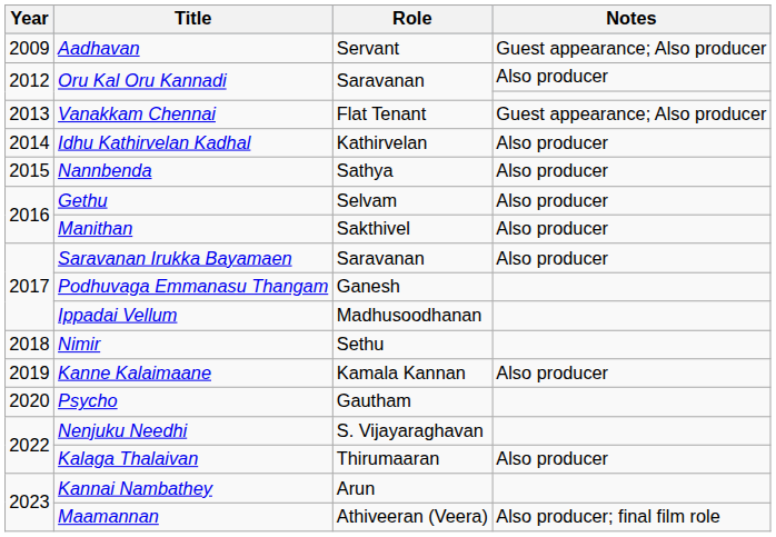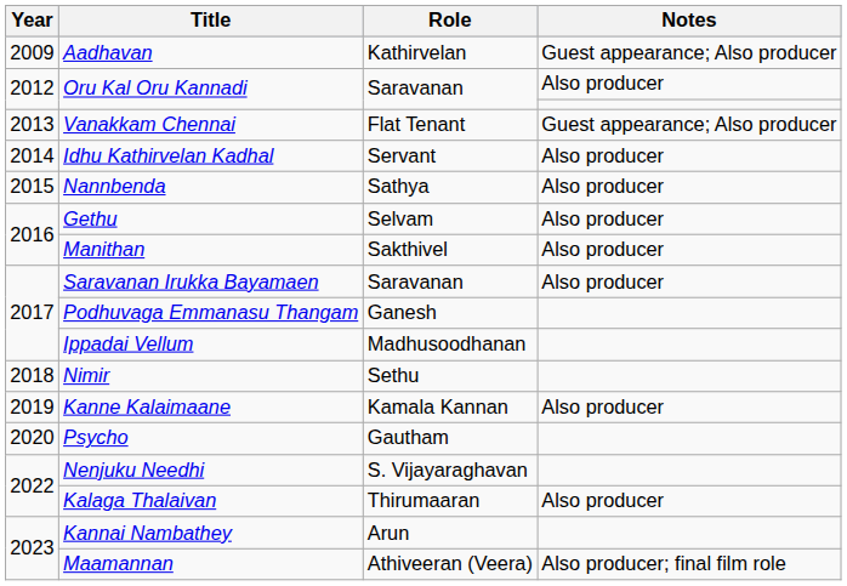 <table class="wikitable sortable">
 <tr style="background:LightSteelBlue; text-align:center;">
 <th scope="col">Year</th>
 <th scope="col">Title</th>
 <th scope="col">Role</th>
 <th scope="col" class="unsortable">Notes</th>
 </tr>
 <tr>
 <td>2009</td>
 <td><em><a href='#'>Aadhavan</a></em></td>
-<td>Servant</td>
+<td>Kathirvelan</td>
 <td>Guest appearance; Also producer</td>
 </tr>
 <tr>
 <td rowspan="2">2012</td>
 <td rowspan="2"><em><a href='#'>Oru Kal Oru Kannadi</a></em></td>
 <td rowspan="2">Saravanan</td>
 <td>Also producer</td>
 </tr>
 <tr>
 <td></td>
 </tr>
 <tr>
 <td>2013</td>
 <td><em><a href='#'>Vanakkam Chennai</a></em></td>
 <td>Flat Tenant</td>
 <td>Guest appearance; Also producer</td>
 </tr>
 <tr>
 <td>2014</td>
 <td><em><a href='#'>Idhu Kathirvelan Kadhal</a></em></td>
-<td>Kathirvelan</td>
+<td>Servant</td>
 <td>Also producer</td>
 </tr>
 <tr>
 <td>2015</td>
 <td><em><a href='#'>Nannbenda</a></em></td>
 <td>Sathya</td>
 <td>Also producer</td>
 </tr>
 <tr>
 <td rowspan=2>2016</td>
 <td><em><a href='#'>Gethu</a></em></td>
 <td>Selvam</td>
 <td>Also producer</td>
 </tr>
 <tr>
 <td><em><a href='#'>Manithan</a></em></td>
 <td>Sakthivel</td>
 <td>Also producer</td>
 </tr>
 <tr>
 <td rowspan=3>2017</td>
 <td><em><a href='#'>Saravanan Irukka Bayamaen</a></em></td>
 <td>Saravanan</td>
 <td>Also producer</td>
 </tr>
 <tr>
 <td><em><a href='#'>Podhuvaga Emmanasu Thangam</a></em></td>
 <td>Ganesh</td>
 <td></td>
 </tr>
 <tr>
 <td><em><a href='#'>Ippadai Vellum</a></em></td>
 <td>Madhusoodhanan</td>
 <td></td>
 </tr>
 <tr>
 <td>2018</td>
 <td><em><a href='#'>Nimir</a></em></td>
 <td>Sethu</td>
 <td></td>
 </tr>
 <tr>
 <td>2019</td>
 <td><em><a href='#'>Kanne Kalaimaane</a></em></td>
 <td>Kamala Kannan</td>
 <td>Also producer</td>
 </tr>
 <tr>
 <td>2020</td>
 <td><em><a href='#'>Psycho</a></em></td>
 <td>Gautham</td>
 <td></td>
 </tr>
 <tr>
 <td rowspan="2">2022</td>
 <td><em><a href='#'>Nenjuku Needhi</a></em></td>
 <td>S. Vijayaraghavan</td>
 <td></td>
 </tr>
 <tr>
 <td><em><a href='#'>Kalaga Thalaivan</a></em></td>
 <td>Thirumaaran</td>
 <td>Also producer</td>
 </tr>
 <tr>
 <td rowspan="2">2023</td>
 <td><em><a href='#'>Kannai Nambathey</a></em></td>
 <td>Arun</td>
 <td></td>
 </tr>
 <tr>
 <td><em><a href='#'>Maamannan</a></em></td>
 <td>Athiveeran (Veera)</td>
 <td>Also producer; final film role</td>
 </tr>
 </table>
